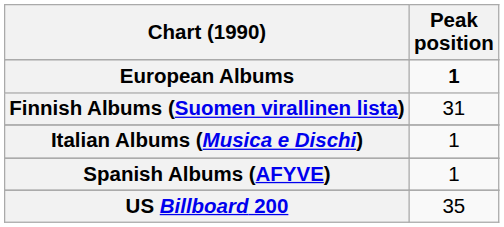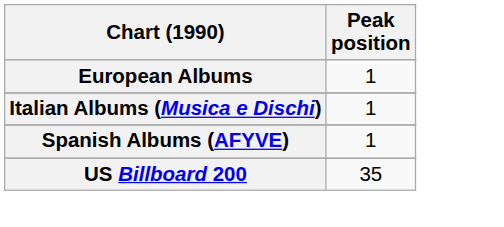 <table class="wikitable plainrowheaders sortable" style="text-align:center">
 <tr>
 <th>Chart (1990)</th>
 <th>Peak<br>position</th>
 </tr>
 <tr>
 </tr>
 <tr>
 </tr>
 <tr>
 </tr>
 <tr>
 <th scope="row">European Albums</th>
-<td align="center"><strong>1</strong></td>
-</tr>
-<tr>
-<th scope="row">Finnish Albums (<a href='#'>Suomen virallinen lista</a>)</th>
-<td>31</td>
+<td align="center">1</td>
 </tr>
 <tr>
 </tr>
 <tr>
 <th scope="row">Italian Albums (<em><a href='#'>Musica e Dischi</a></em>)</th>
 <td>1</td>
 </tr>
 <tr>
 </tr>
 <tr>
 </tr>
 <tr>
 <th scope="row">Spanish Albums (<a href='#'>AFYVE</a>)</th>
 <td align="center">1</td>
 </tr>
 <tr>
 </tr>
 <tr>
 </tr>
 <tr>
 </tr>
 <tr>
 <th scope="row">US <a href='#'><em>Billboard</em> 200</a></th>
 <td align="center">35</td>
 </tr>
 </table>
